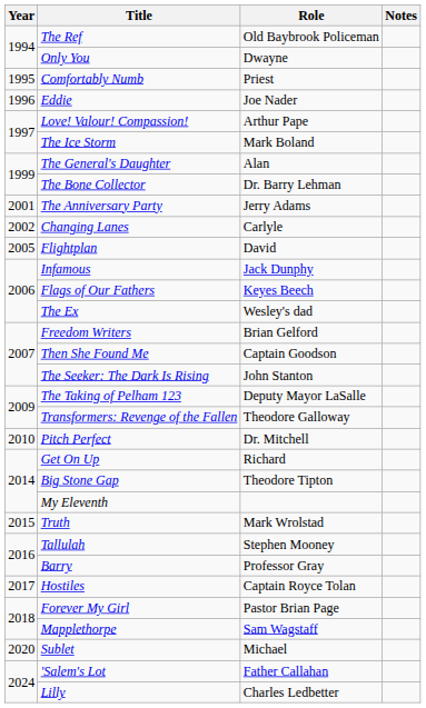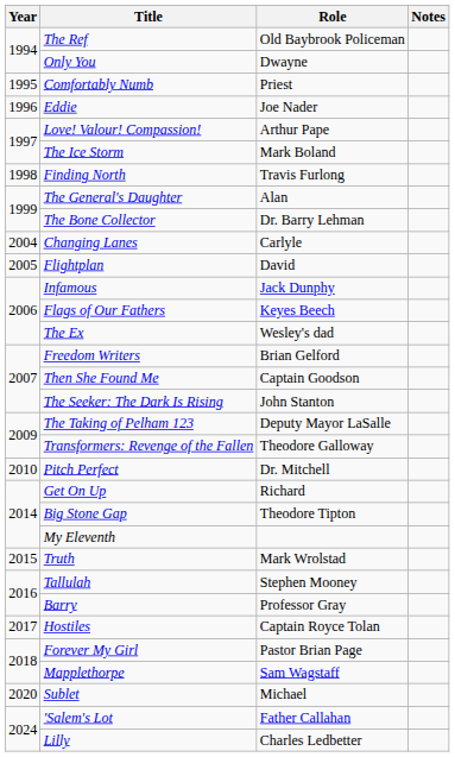 <table class="wikitable sortable">
 <tr>
 <th>Year</th>
 <th>Title</th>
 <th>Role</th>
 <th class="unsortable">Notes</th>
 </tr>
 <tr>
 <td rowspan="2">1994</td>
 <td><em><a href='#'>The Ref</a></em></td>
 <td>Old Baybrook Policeman</td>
 <td></td>
 </tr>
 <tr>
 <td><em><a href='#'>Only You</a></em></td>
 <td>Dwayne</td>
 <td></td>
 </tr>
 <tr>
 <td>1995</td>
 <td><em><a href='#'>Comfortably Numb</a></em></td>
 <td>Priest</td>
 <td></td>
 </tr>
 <tr>
 <td>1996</td>
 <td><em><a href='#'>Eddie</a></em></td>
 <td>Joe Nader</td>
 <td></td>
 </tr>
 <tr>
 <td rowspan="2">1997</td>
 <td><em><a href='#'>Love! Valour! Compassion!</a></em></td>
 <td>Arthur Pape</td>
 <td></td>
 </tr>
 <tr>
 <td><em><a href='#'>The Ice Storm</a></em></td>
 <td>Mark Boland</td>
 <td></td>
 </tr>
 <tr>
+<td>1998</td>
+<td><em><a href='#'>Finding North</a></em></td>
+<td>Travis Furlong</td>
+<td></td>
+</tr>
+<tr>
 <td rowspan="2">1999</td>
 <td><em><a href='#'>The General's Daughter</a></em></td>
 <td>Alan</td>
 <td></td>
 </tr>
 <tr>
 <td><em><a href='#'>The Bone Collector</a></em></td>
 <td>Dr. Barry Lehman</td>
 <td></td>
 </tr>
 <tr>
-<td>2001</td>
-<td><em><a href='#'>The Anniversary Party</a></em></td>
-<td>Jerry Adams</td>
-<td></td>
-</tr>
-<tr>
-<td>2002</td>
+<td>2004</td>
 <td><em><a href='#'>Changing Lanes</a></em></td>
 <td>Carlyle</td>
 <td></td>
 </tr>
 <tr>
 <td>2005</td>
 <td><em><a href='#'>Flightplan</a></em></td>
 <td>David</td>
 <td></td>
 </tr>
 <tr>
 <td rowspan="3">2006</td>
 <td><em><a href='#'>Infamous</a></em></td>
 <td><a href='#'>Jack Dunphy</a></td>
 <td></td>
 </tr>
 <tr>
 <td><em><a href='#'>Flags of Our Fathers</a></em></td>
 <td><a href='#'>Keyes Beech</a></td>
 <td></td>
 </tr>
 <tr>
 <td><em><a href='#'>The Ex</a></em></td>
 <td>Wesley's dad</td>
 <td></td>
 </tr>
 <tr>
 <td rowspan="3">2007</td>
 <td><em><a href='#'>Freedom Writers</a></em></td>
 <td>Brian Gelford</td>
 <td></td>
 </tr>
 <tr>
 <td><em><a href='#'>Then She Found Me</a></em></td>
 <td>Captain Goodson</td>
 <td></td>
 </tr>
 <tr>
 <td><em><a href='#'>The Seeker: The Dark Is Rising</a></em></td>
 <td>John Stanton</td>
 <td></td>
 </tr>
 <tr>
 <td rowspan="2">2009</td>
 <td><em><a href='#'>The Taking of Pelham 123</a></em></td>
 <td>Deputy Mayor LaSalle</td>
 <td></td>
 </tr>
 <tr>
 <td><em><a href='#'>Transformers: Revenge of the Fallen</a></em></td>
 <td>Theodore Galloway</td>
 <td></td>
 </tr>
 <tr>
 <td>2010</td>
 <td><em><a href='#'>Pitch Perfect</a></em></td>
 <td>Dr. Mitchell</td>
 <td></td>
 </tr>
 <tr>
 <td rowspan="3">2014</td>
 <td><em><a href='#'>Get On Up</a></em></td>
 <td>Richard</td>
 <td></td>
 </tr>
 <tr>
 <td><em><a href='#'>Big Stone Gap</a></em></td>
 <td>Theodore Tipton</td>
 <td></td>
 </tr>
 <tr>
 <td><em>My Eleventh</em></td>
 <td></td>
 <td></td>
 </tr>
 <tr>
 <td>2015</td>
 <td><em><a href='#'>Truth</a></em></td>
 <td>Mark Wrolstad</td>
 <td></td>
 </tr>
 <tr>
 <td rowspan="2">2016</td>
 <td><em><a href='#'>Tallulah</a></em></td>
 <td>Stephen Mooney</td>
 <td></td>
 </tr>
 <tr>
 <td><em><a href='#'>Barry</a></em></td>
 <td>Professor Gray</td>
 <td></td>
 </tr>
 <tr>
 <td>2017</td>
 <td><em><a href='#'>Hostiles</a></em></td>
 <td>Captain Royce Tolan</td>
 <td></td>
 </tr>
 <tr>
 <td rowspan="2">2018</td>
 <td><em><a href='#'>Forever My Girl</a></em></td>
 <td>Pastor Brian Page</td>
 <td></td>
 </tr>
 <tr>
 <td><em><a href='#'>Mapplethorpe</a></em></td>
 <td><a href='#'>Sam Wagstaff</a></td>
 <td></td>
 </tr>
 <tr>
 <td>2020</td>
 <td><em><a href='#'>Sublet</a></em></td>
 <td>Michael</td>
 <td></td>
 </tr>
 <tr>
 <td rowspan="2">2024</td>
 <td><em><a href='#'>'Salem's Lot</a></em></td>
 <td><a href='#'>Father Callahan</a></td>
 <td></td>
 </tr>
 <tr>
 <td><em><a href='#'>Lilly</a></em></td>
 <td>Charles Ledbetter</td>
 <td></td>
 </tr>
 </table>
